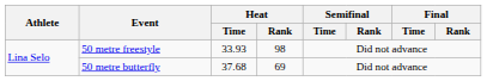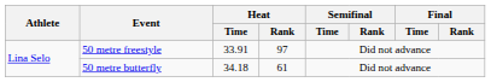 <table class="wikitable" style="text-align:center; font-size:90%; width:50%;">
 <tr>
 <th rowspan="2">Athlete</th>
 <th rowspan="2">Event</th>
 <th colspan="2">Heat</th>
 <th colspan="2">Semifinal</th>
 <th colspan="2">Final</th>
 </tr>
 <tr style="font-size:95%">
 <th>Time</th>
 <th>Rank</th>
 <th>Time</th>
 <th>Rank</th>
 <th>Time</th>
 <th>Rank</th>
 </tr>
 <tr>
 <td align=left rowspan=2><a href='#'>Lina Selo</a></td>
 <td align=left><a href='#'>50 metre freestyle</a></td>
-<td>33.93</td>
-<td>98</td>
+<td>33.91</td>
+<td>97</td>
 <td colspan=4>Did not advance</td>
 </tr>
 <tr>
 <td align=left><a href='#'>50 metre butterfly</a></td>
-<td>37.68</td>
-<td>69</td>
+<td>34.18</td>
+<td>61</td>
 <td colspan=4>Did not advance</td>
 </tr>
 </table>
